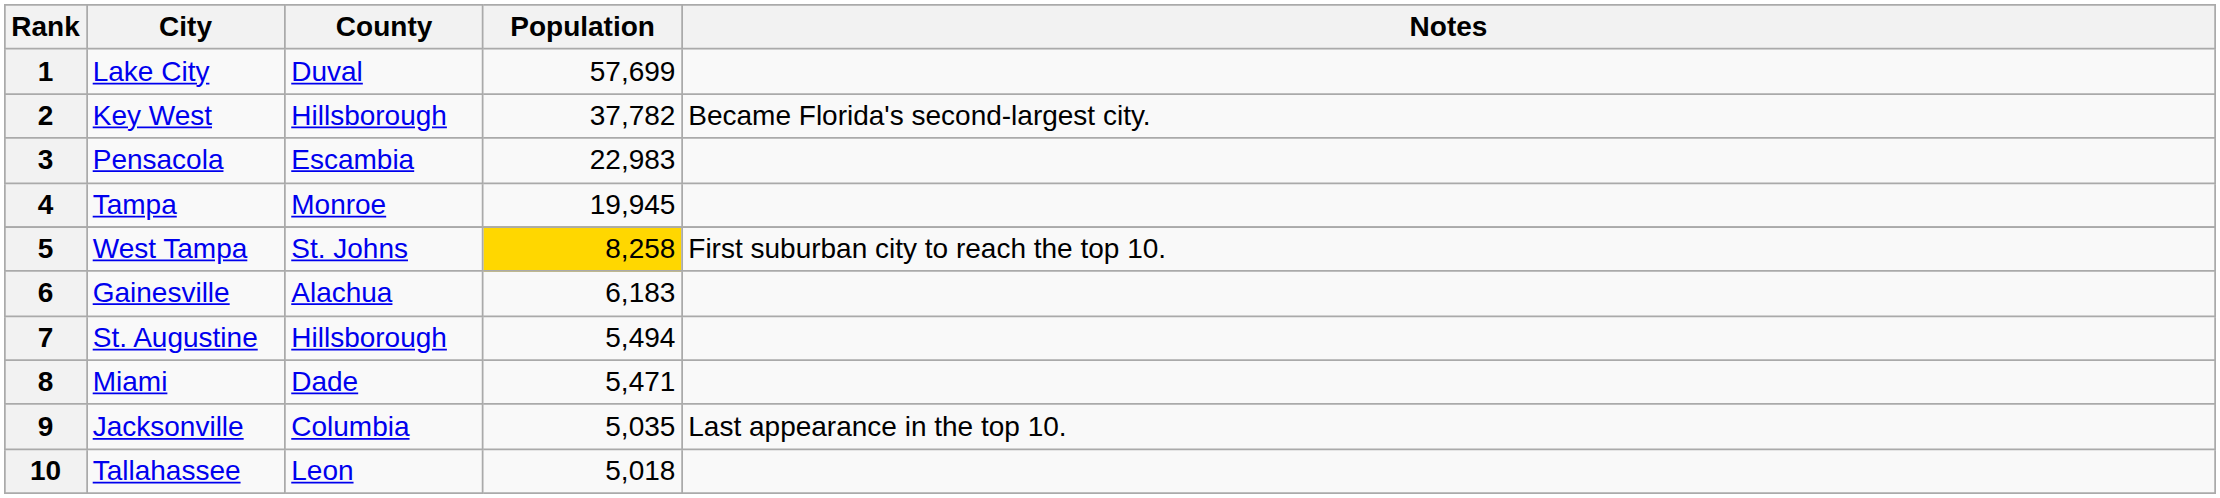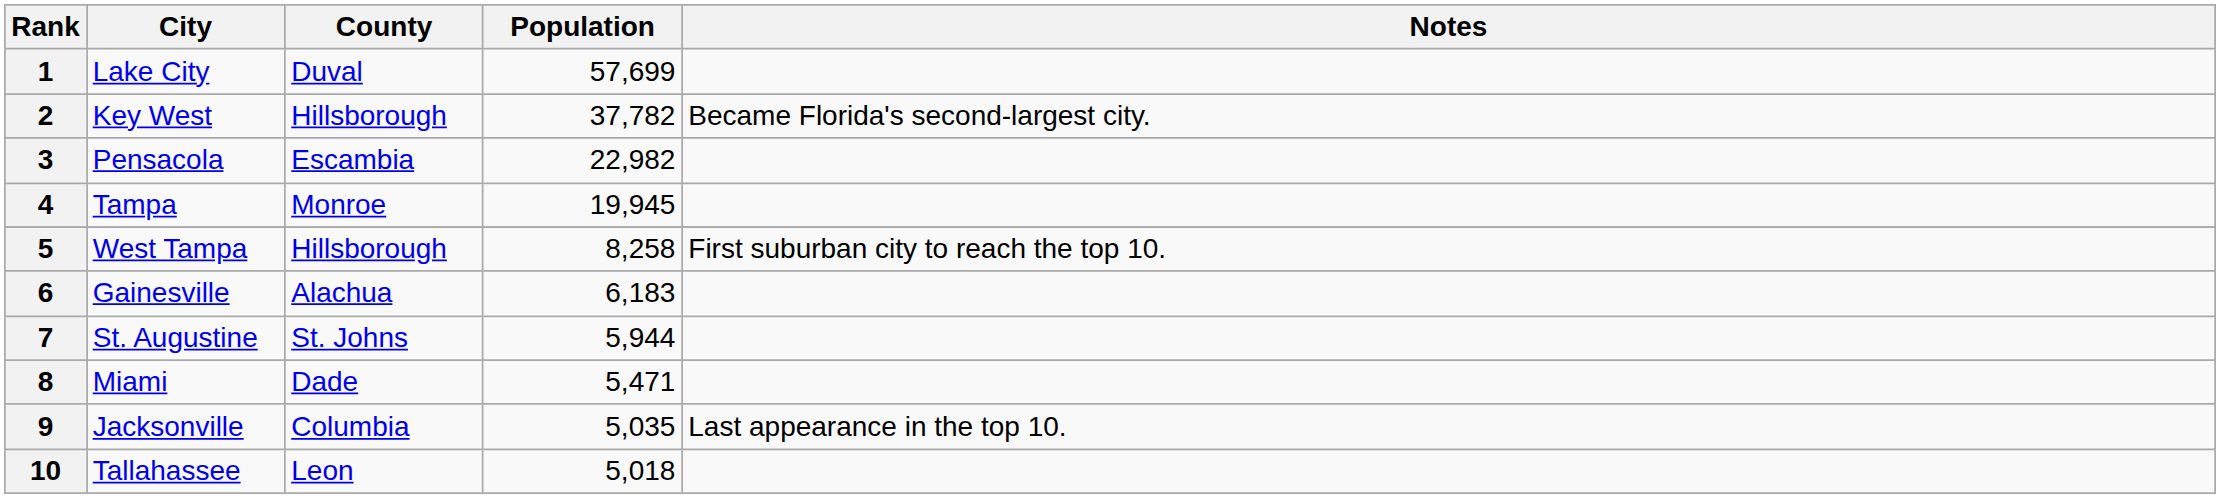 <table class="wikitable plainrowheaders" style="width:100%">
 <tr>
 <th scope="col" style="width:3%;">Rank</th>
 <th scope="col" style="width:9%;">City</th>
 <th scope="col" style="width:9%;">County</th>
 <th scope="col" style="width:9%;">Population</th>
 <th scope="col" style="width:70%;">Notes</th>
 </tr>
 <tr>
 <th scope="row">1</th>
 <td><a href='#'>Lake City</a></td>
 <td><a href='#'>Duval</a></td>
 <td align="right">57,699</td>
 <td></td>
 </tr>
 <tr>
 <th scope="row">2</th>
 <td><a href='#'>Key West</a></td>
 <td><a href='#'>Hillsborough</a></td>
 <td align="right">37,782</td>
 <td>Became Florida's second-largest city.</td>
 </tr>
 <tr>
 <th scope="row">3</th>
 <td><a href='#'>Pensacola</a></td>
 <td><a href='#'>Escambia</a></td>
-<td align="right">22,983</td>
+<td align="right">22,982</td>
 <td></td>
 </tr>
 <tr>
 <th scope="row">4</th>
 <td><a href='#'>Tampa</a></td>
 <td><a href='#'>Monroe</a></td>
 <td align="right">19,945</td>
 <td></td>
 </tr>
 <tr>
 </tr>
 <tr>
 <th scope="row">5</th>
 <td><a href='#'>West Tampa</a></td>
-<td><a href='#'>St. Johns</a></td>
-<td align="right" style="background: gold;">8,258</td>
+<td><a href='#'>Hillsborough</a></td>
+<td align="right">8,258</td>
 <td>First suburban city to reach the top 10.</td>
 </tr>
 <tr>
 <th scope="row">6</th>
 <td><a href='#'>Gainesville</a></td>
 <td><a href='#'>Alachua</a></td>
 <td align="right">6,183</td>
 <td></td>
 </tr>
 <tr>
 <th scope="row">7</th>
 <td><a href='#'>St. Augustine</a></td>
-<td><a href='#'>Hillsborough</a></td>
-<td align="right">5,494</td>
+<td><a href='#'>St. Johns</a></td>
+<td align="right">5,944</td>
 <td></td>
 </tr>
 <tr>
 <th scope="row">8</th>
 <td><a href='#'>Miami</a></td>
 <td><a href='#'>Dade</a></td>
 <td align="right">5,471</td>
 <td></td>
 </tr>
 <tr>
 <th scope="row">9</th>
 <td><a href='#'>Jacksonville</a></td>
 <td><a href='#'>Columbia</a></td>
 <td align="right">5,035</td>
 <td>Last appearance in the top 10.</td>
 </tr>
 <tr>
 <th scope="row">10</th>
 <td><a href='#'>Tallahassee</a></td>
 <td><a href='#'>Leon</a></td>
 <td align="right">5,018</td>
 <td></td>
 </tr>
 </table>
